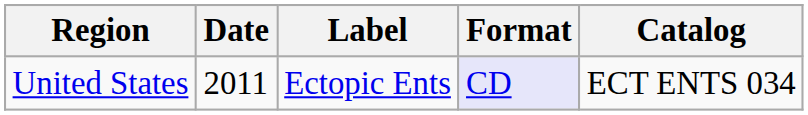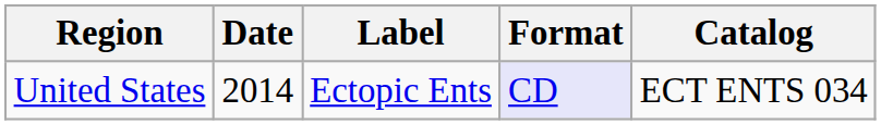 <table class="wikitable">
 <tr>
 <th>Region</th>
 <th>Date</th>
 <th>Label</th>
 <th>Format</th>
 <th>Catalog</th>
 </tr>
 <tr>
 <td><a href='#'>United States</a></td>
-<td>2011</td>
+<td>2014</td>
 <td><a href='#'>Ectopic Ents</a></td>
 <td style="background: lavender;"><a href='#'>CD</a></td>
 <td>ECT ENTS 034</td>
 </tr>
 </table>
